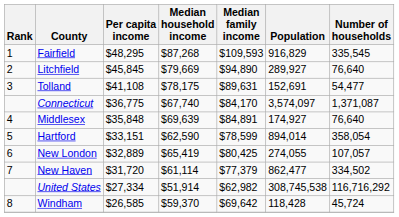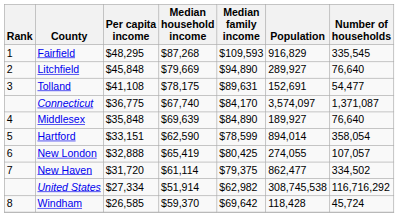 <table class="wikitable sortable">
 <tr valign=bottom>
 <th>Rank</th>
 <th>County</th>
 <th>Per capita<br>income</th>
 <th>Median<br>household<br>income</th>
 <th>Median<br>family<br>income</th>
 <th>Population</th>
 <th>Number of<br>households</th>
 </tr>
 <tr>
 <td>1</td>
 <td><a href='#'>Fairfield</a></td>
 <td>$48,295</td>
 <td>$87,268</td>
 <td>$109,593</td>
 <td>916,829</td>
 <td>335,545</td>
 </tr>
 <tr>
 <td>2</td>
 <td><a href='#'>Litchfield</a></td>
-<td>$45,845</td>
+<td>$45,848</td>
 <td>$79,669</td>
 <td>$94,890</td>
 <td>289,927</td>
 <td>76,640</td>
 </tr>
 <tr>
 <td>3</td>
 <td><a href='#'>Tolland</a></td>
 <td>$41,108</td>
 <td>$78,175</td>
 <td>$89,631</td>
 <td>152,691</td>
 <td>54,477</td>
 </tr>
 <tr>
 <td></td>
 <td><em><a href='#'>Connecticut</a></em></td>
 <td>$36,775</td>
 <td>$67,740</td>
 <td>$84,170</td>
 <td>3,574,097</td>
 <td>1,371,087</td>
 </tr>
 <tr>
 <td>4</td>
 <td><a href='#'>Middlesex</a></td>
 <td>$35,848</td>
 <td>$69,639</td>
-<td>$84,891</td>
-<td>174,927</td>
+<td>$84,890</td>
+<td>189,927</td>
 <td>76,640</td>
 </tr>
 <tr>
 <td>5</td>
 <td><a href='#'>Hartford</a></td>
 <td>$33,151</td>
 <td>$62,590</td>
 <td>$78,599</td>
 <td>894,014</td>
 <td>358,054</td>
 </tr>
 <tr>
 <td>6</td>
 <td><a href='#'>New London</a></td>
-<td>$32,889</td>
+<td>$32,888</td>
 <td>$65,419</td>
 <td>$80,425</td>
 <td>274,055</td>
 <td>107,057</td>
 </tr>
 <tr>
 <td>7</td>
 <td><a href='#'>New Haven</a></td>
 <td>$31,720</td>
 <td>$61,114</td>
-<td>$77,379</td>
+<td>$79,375</td>
 <td>862,477</td>
 <td>334,502</td>
 </tr>
 <tr>
 <td></td>
 <td><em><a href='#'>United States</a></em></td>
 <td>$27,334</td>
 <td>$51,914</td>
 <td>$62,982</td>
 <td>308,745,538</td>
 <td>116,716,292</td>
 </tr>
 <tr>
 <td>8</td>
 <td><a href='#'>Windham</a></td>
 <td>$26,585</td>
 <td>$59,370</td>
 <td>$69,642</td>
 <td>118,428</td>
 <td>45,724</td>
 </tr>
 <tr>
 </tr>
 </table>
